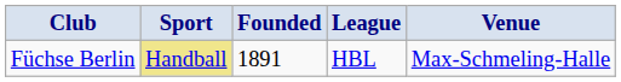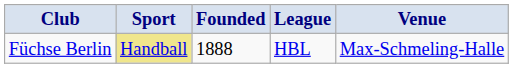 <table class="wikitable">
 <tr>
 <th style="background:#d8e2ef; color:navy;">Club</th>
 <th style="background:#d8e2ef; color:navy;">Sport</th>
 <th style="background:#d8e2ef; color:navy;">Founded</th>
 <th style="background:#d8e2ef; color:navy;">League</th>
 <th style="background:#d8e2ef; color:navy;">Venue</th>
 </tr>
 <tr>
 <td><a href='#'>Füchse Berlin</a></td>
 <td style="background: khaki;"><a href='#'>Handball</a></td>
-<td>1891</td>
+<td>1888</td>
 <td><a href='#'>HBL</a></td>
 <td><a href='#'>Max-Schmeling-Halle</a></td>
 </tr>
 </table>
